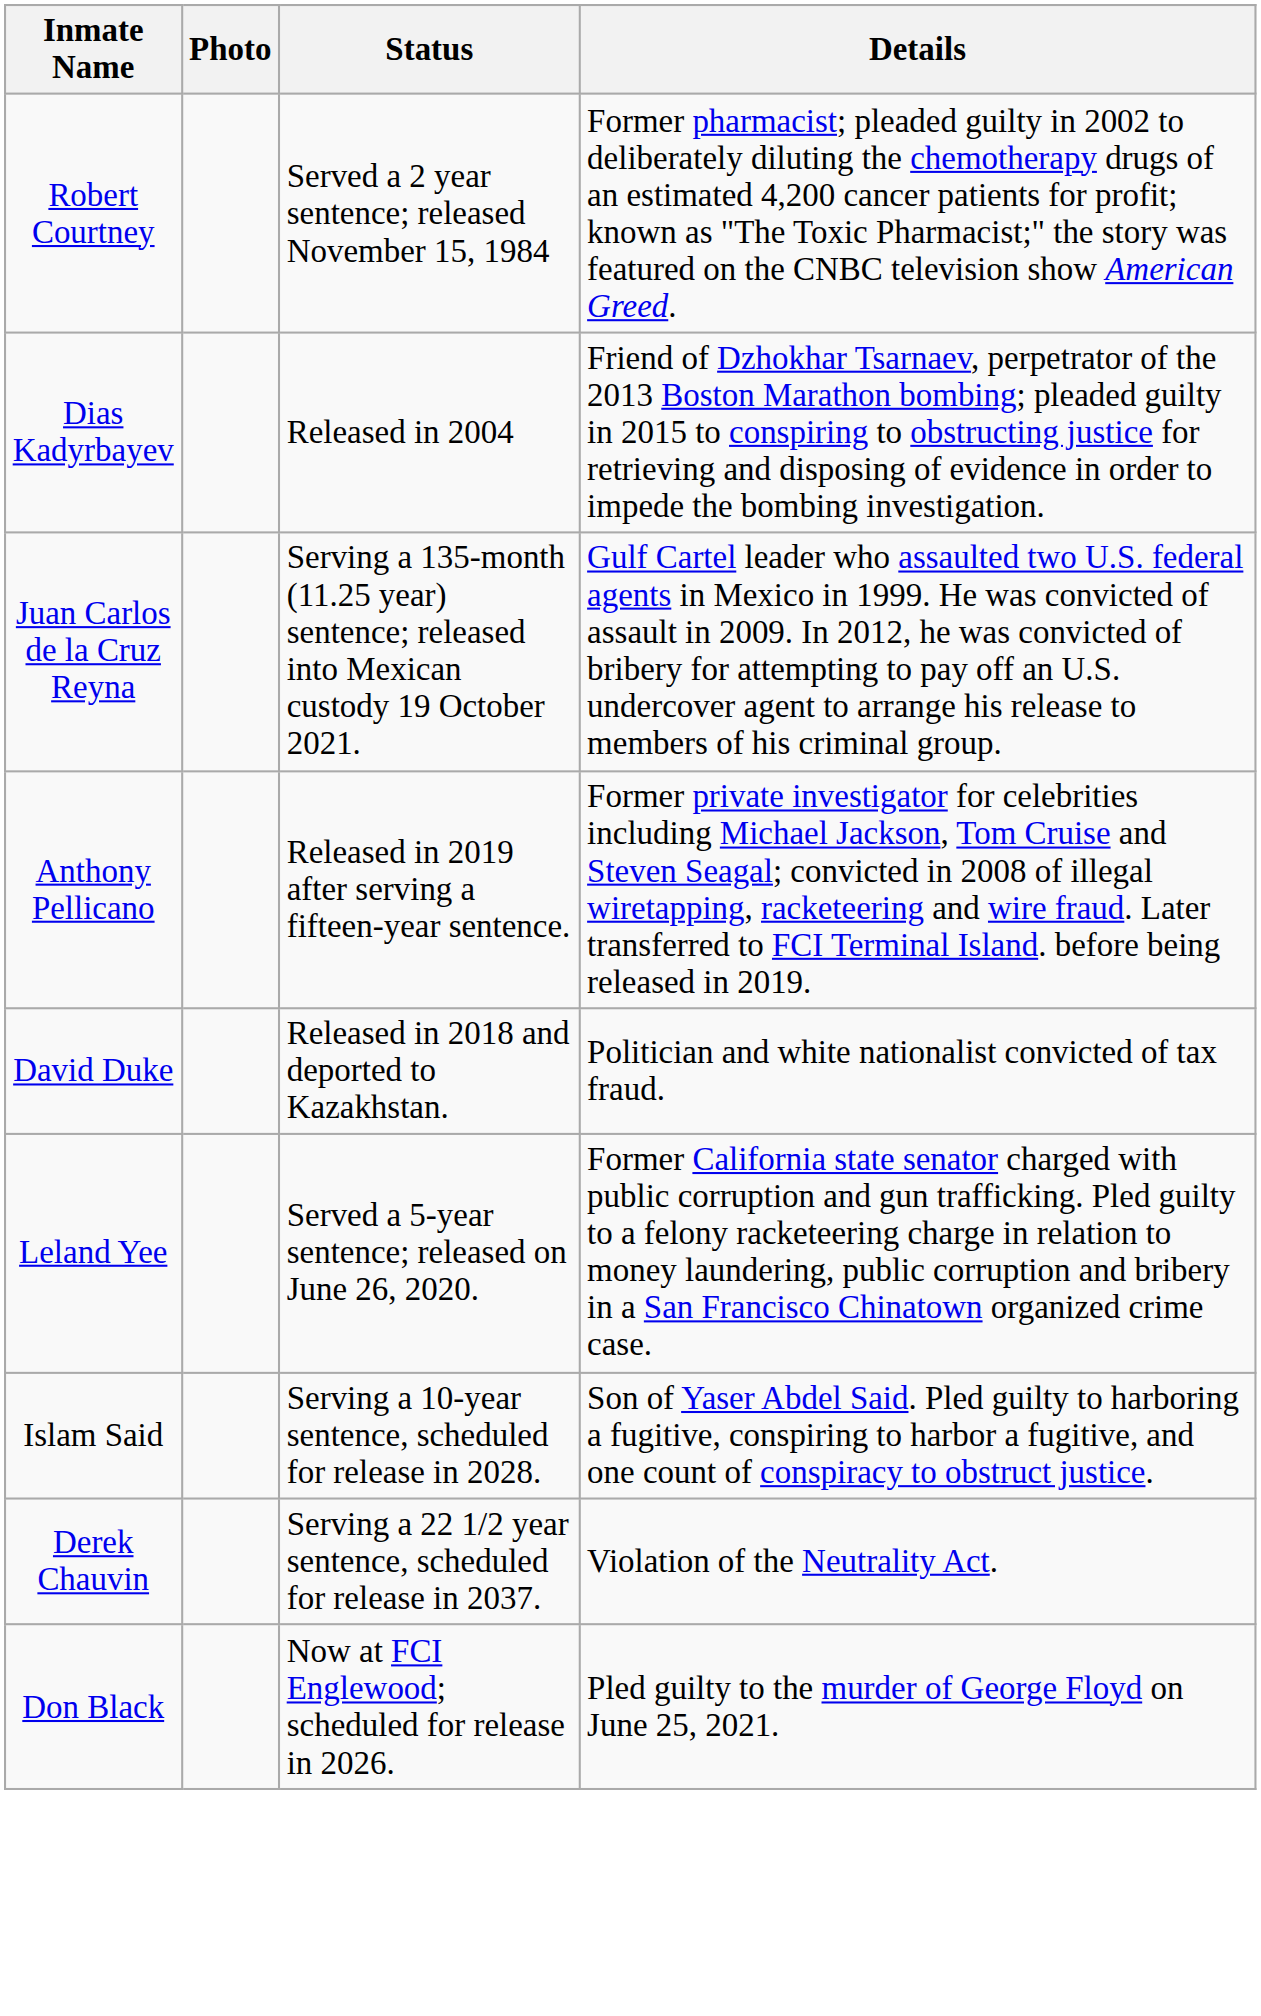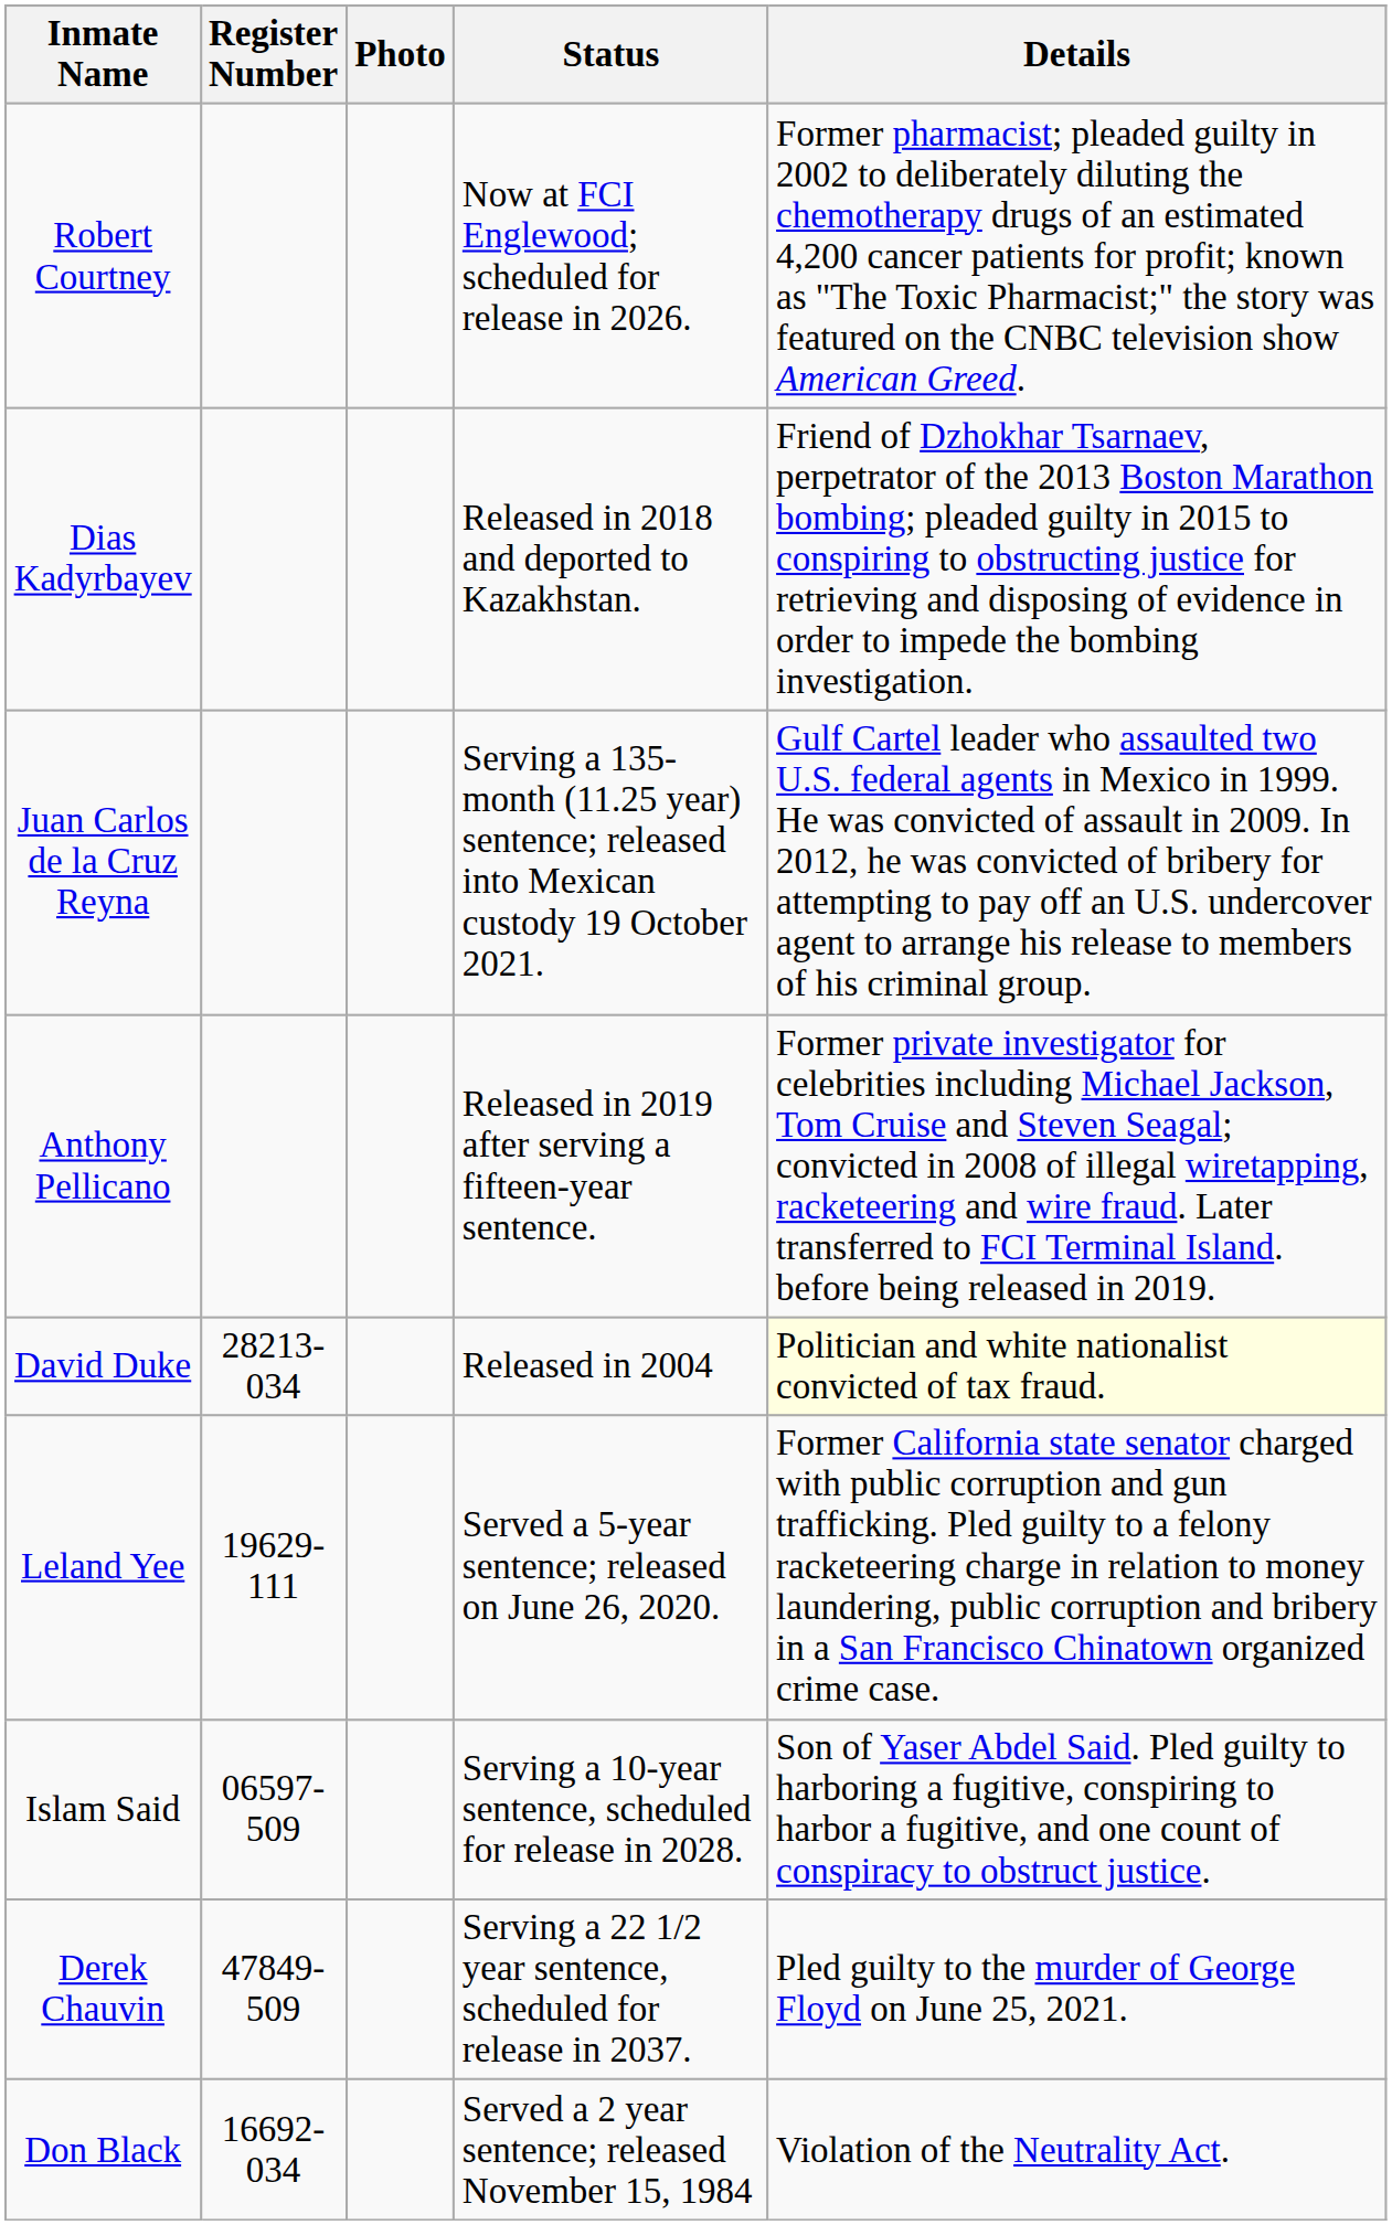 <table class="wikitable sortable">
 <tr>
 <th width=13%>Inmate Name</th>
+<th width=9%>Register Number</th>
 <th width=5%>Photo</th>
 <th width=24%>Status</th>
 <th width=54%>Details</th>
 </tr>
 <tr>
 <td style="text-align:center;"><a href='#'>Robert Courtney</a></td>
+<td style="text-align:center;"></td>
 <td></td>
-<td>Served a 2 year sentence; released November 15, 1984</td>
+<td>Now at <a href='#'>FCI Englewood</a>; scheduled for release in 2026.</td>
 <td>Former <a href='#'>pharmacist</a>; pleaded guilty in 2002 to deliberately diluting the <a href='#'>chemotherapy</a> drugs of an estimated 4,200 cancer patients for profit; known as "The Toxic Pharmacist;" the story was featured on the CNBC television show <em><a href='#'>American Greed</a></em>.</td>
 </tr>
 <tr>
 <td align="center"><a href='#'>Dias Kadyrbayev</a></td>
 <td align="center"></td>
-<td>Released in 2004</td>
+<td align="center"></td>
+<td>Released in 2018 and deported to Kazakhstan.</td>
 <td>Friend of <a href='#'>Dzhokhar Tsarnaev</a>, perpetrator of the 2013 <a href='#'>Boston Marathon bombing</a>; pleaded guilty in 2015 to <a href='#'>conspiring</a> to <a href='#'>obstructing justice</a> for retrieving and disposing of evidence in order to impede the bombing investigation.</td>
 </tr>
 <tr>
 <td align="center"><a href='#'>Juan Carlos de la Cruz Reyna</a></td>
+<td align="center"></td>
 <td align="center"></td>
 <td>Serving a 135-month (11.25 year) sentence; released into Mexican custody 19 October 2021.</td>
 <td><a href='#'>Gulf Cartel</a> leader who <a href='#'>assaulted two U.S. federal agents</a> in Mexico in 1999. He was convicted of assault in 2009. In 2012, he was convicted of bribery for attempting to pay off an U.S. undercover agent to arrange his release to members of his criminal group.</td>
 </tr>
 <tr>
 <td align="center"><a href='#'>Anthony Pellicano</a></td>
 <td align="center"></td>
+<td align="center"></td>
 <td>Released in 2019 after serving a fifteen-year sentence.</td>
 <td>Former <a href='#'>private investigator</a> for celebrities including <a href='#'>Michael Jackson</a>, <a href='#'>Tom Cruise</a> and <a href='#'>Steven Seagal</a>; convicted in 2008 of illegal <a href='#'>wiretapping</a>, <a href='#'>racketeering</a> and <a href='#'>wire fraud</a>. Later transferred to <a href='#'>FCI Terminal Island</a>. before being released in 2019.</td>
 </tr>
 <tr>
 <td align="center"><a href='#'>David Duke</a></td>
+<td align="center">28213-034</td>
 <td></td>
-<td>Released in 2018 and deported to Kazakhstan.</td>
-<td>Politician and white nationalist convicted of tax fraud.</td>
+<td>Released in 2004</td>
+<td style="background: lightyellow;">Politician and white nationalist convicted of tax fraud.</td>
 </tr>
 <tr>
 <td align="center"><a href='#'>Leland Yee</a></td>
+<td align="center">19629-111</td>
 <td align="center"></td>
 <td>Served a 5-year sentence; released on June 26, 2020.</td>
 <td>Former <a href='#'>California state senator</a> charged with public corruption and gun trafficking. Pled guilty to a felony racketeering charge in relation to money laundering, public corruption and bribery in a <a href='#'>San Francisco Chinatown</a> organized crime case.</td>
 </tr>
 <tr>
 <td align="center">Islam Said</td>
+<td align="center">06597-509</td>
 <td align="center"></td>
 <td>Serving a 10-year sentence, scheduled for release in 2028.</td>
 <td>Son of <a href='#'>Yaser Abdel Said</a>. Pled guilty to harboring a fugitive, conspiring to harbor a fugitive, and one count of <a href='#'>conspiracy to obstruct justice</a>.</td>
 </tr>
 <tr>
 <td align="center"><a href='#'>Derek Chauvin</a></td>
+<td align="center">47849-509</td>
 <td align="center"></td>
 <td>Serving a 22 1/2 year sentence, scheduled for release in 2037.</td>
-<td>Violation of the <a href='#'>Neutrality Act</a>.</td>
+<td>Pled guilty to the <a href='#'>murder of George Floyd</a> on June 25, 2021.</td>
 </tr>
 <tr>
 <td align="center"><a href='#'>Don Black</a></td>
+<td align="center">16692-034</td>
 <td align="center"></td>
-<td>Now at <a href='#'>FCI Englewood</a>; scheduled for release in 2026.</td>
-<td>Pled guilty to the <a href='#'>murder of George Floyd</a> on June 25, 2021.</td>
+<td>Served a 2 year sentence; released November 15, 1984</td>
+<td>Violation of the <a href='#'>Neutrality Act</a>.</td>
 </tr>
 </table>
